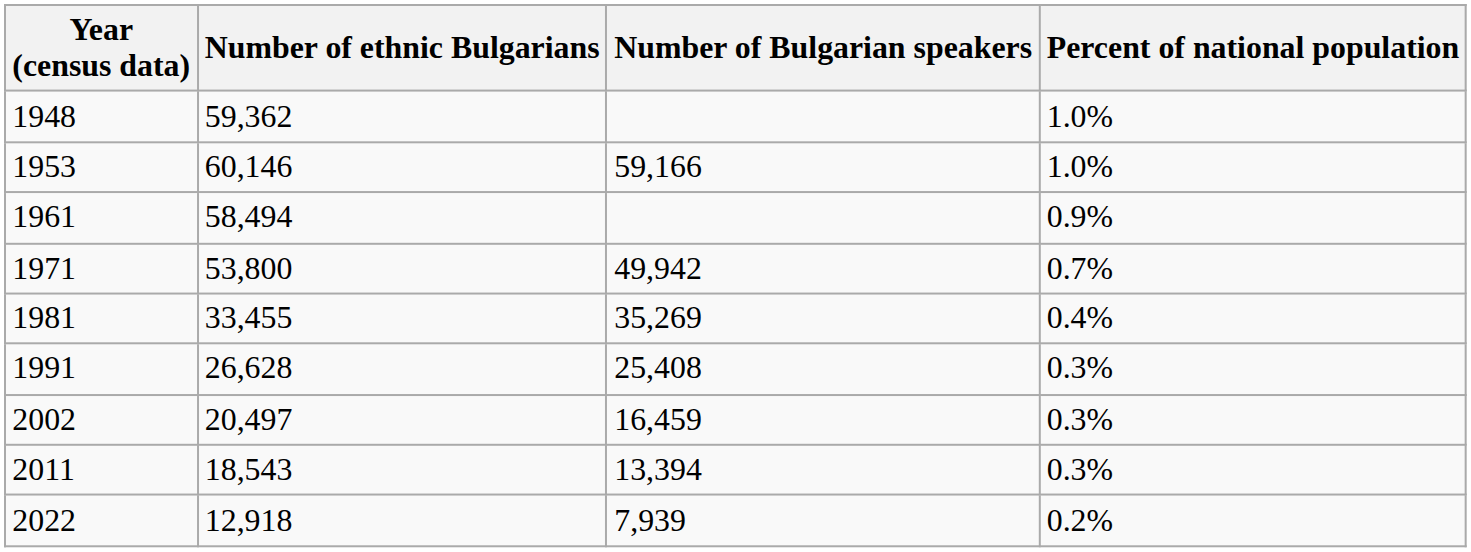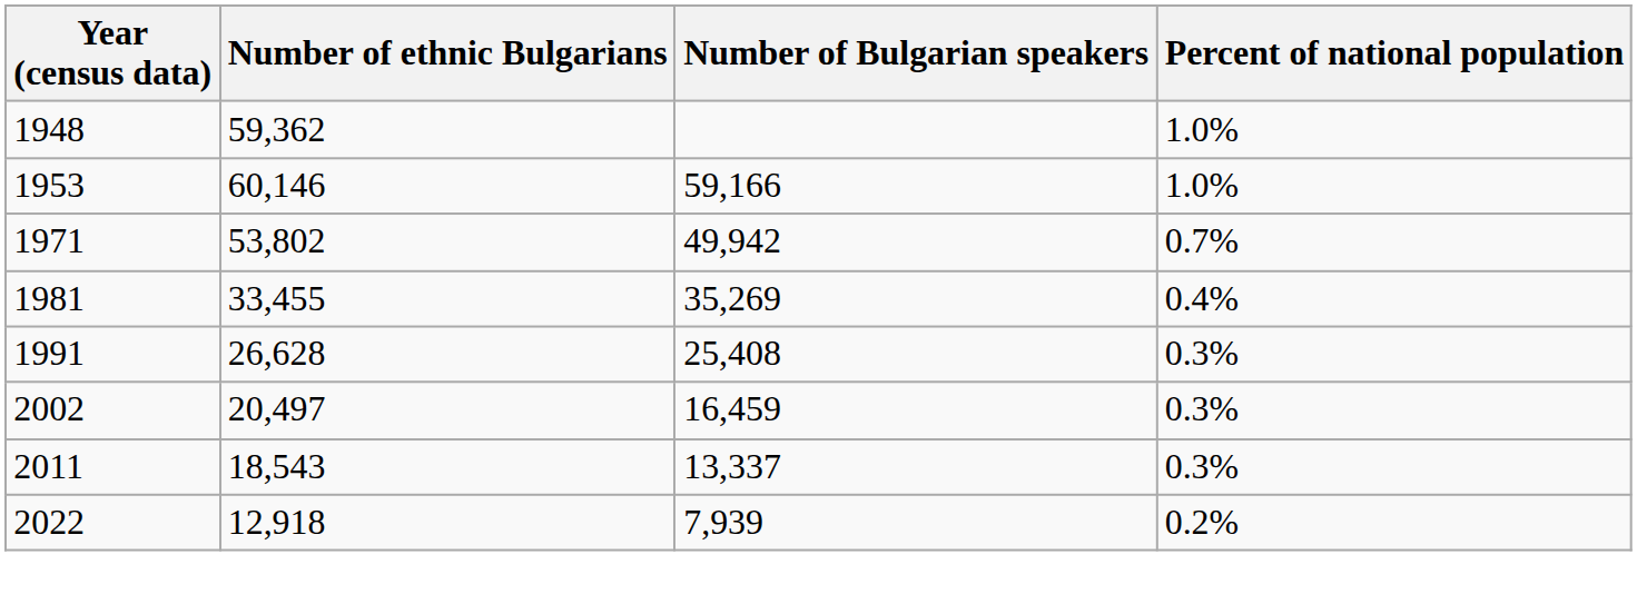 <table class="wikitable">
 <tr>
 <th>Year<br>(census data)</th>
 <th>Number of ethnic Bulgarians</th>
 <th>Number of Bulgarian speakers</th>
 <th>Percent of national population</th>
 </tr>
 <tr>
 <td>1948</td>
 <td>59,362</td>
 <td></td>
 <td>1.0%</td>
 </tr>
 <tr>
 <td>1953</td>
 <td>60,146</td>
 <td>59,166</td>
 <td>1.0%</td>
 </tr>
 <tr>
-<td>1961</td>
-<td>58,494</td>
-<td></td>
-<td>0.9%</td>
-</tr>
-<tr>
 <td>1971</td>
-<td>53,800</td>
+<td>53,802</td>
 <td>49,942</td>
 <td>0.7%</td>
 </tr>
 <tr>
 <td>1981</td>
 <td>33,455</td>
 <td>35,269</td>
 <td>0.4%</td>
 </tr>
 <tr>
 <td>1991</td>
 <td>26,628</td>
 <td>25,408</td>
 <td>0.3%</td>
 </tr>
 <tr>
 <td>2002</td>
 <td>20,497</td>
 <td>16,459</td>
 <td>0.3%</td>
 </tr>
 <tr>
 <td>2011</td>
 <td>18,543</td>
-<td>13,394</td>
+<td>13,337</td>
 <td>0.3%</td>
 </tr>
 <tr>
 <td>2022</td>
 <td>12,918</td>
 <td>7,939</td>
 <td>0.2%</td>
 </tr>
 </table>
